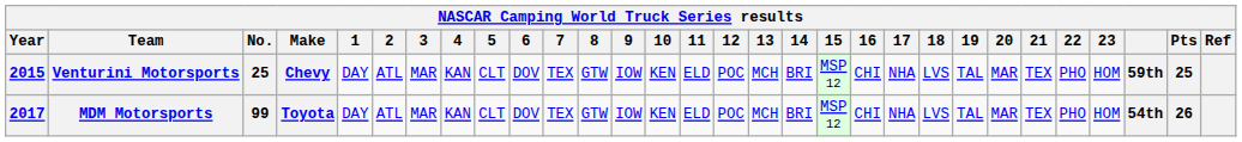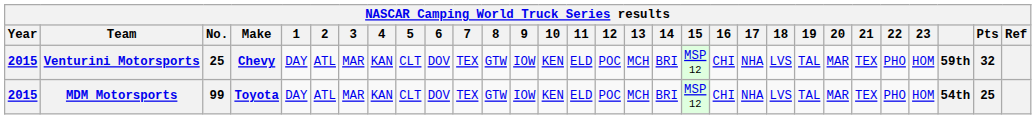 <table class="wikitable" style="text-align:center; font-size:75%">
 <tr>
 <th colspan=45><a href='#'>NASCAR Camping World Truck Series</a> results</th>
 </tr>
 <tr>
 <th>Year</th>
 <th>Team</th>
 <th>No.</th>
 <th>Make</th>
 <th>1</th>
 <th>2</th>
 <th>3</th>
 <th>4</th>
 <th>5</th>
 <th>6</th>
 <th>7</th>
 <th>8</th>
 <th>9</th>
 <th>10</th>
 <th>11</th>
 <th>12</th>
 <th>13</th>
 <th>14</th>
 <th>15</th>
 <th>16</th>
 <th>17</th>
 <th>18</th>
 <th>19</th>
 <th>20</th>
 <th>21</th>
 <th>22</th>
 <th>23</th>
 <th></th>
 <th>Pts</th>
 <th>Ref</th>
 </tr>
 <tr>
 <th><a href='#'>2015</a></th>
 <th><a href='#'>Venturini Motorsports</a></th>
 <th>25</th>
 <th><a href='#'>Chevy</a></th>
 <td><a href='#'>DAY</a></td>
 <td><a href='#'>ATL</a></td>
 <td><a href='#'>MAR</a></td>
 <td><a href='#'>KAN</a></td>
 <td><a href='#'>CLT</a></td>
 <td><a href='#'>DOV</a></td>
 <td><a href='#'>TEX</a></td>
 <td><a href='#'>GTW</a></td>
 <td><a href='#'>IOW</a></td>
 <td><a href='#'>KEN</a></td>
 <td><a href='#'>ELD</a></td>
 <td><a href='#'>POC</a></td>
 <td><a href='#'>MCH</a></td>
 <td><a href='#'>BRI</a></td>
 <td style="background:#DFFFDF;"><a href='#'>MSP</a><br><small>12</small></td>
 <td><a href='#'>CHI</a></td>
 <td><a href='#'>NHA</a></td>
 <td><a href='#'>LVS</a></td>
 <td><a href='#'>TAL</a></td>
 <td><a href='#'>MAR</a></td>
 <td><a href='#'>TEX</a></td>
 <td><a href='#'>PHO</a></td>
 <td><a href='#'>HOM</a></td>
 <th>59th</th>
-<th>25</th>
+<th>32</th>
 <th></th>
 </tr>
 <tr>
-<th><a href='#'>2017</a></th>
+<th><a href='#'>2015</a></th>
 <th><a href='#'>MDM Motorsports</a></th>
 <th>99</th>
 <th><a href='#'>Toyota</a></th>
 <td><a href='#'>DAY</a></td>
 <td><a href='#'>ATL</a></td>
 <td><a href='#'>MAR</a></td>
 <td><a href='#'>KAN</a></td>
 <td><a href='#'>CLT</a></td>
 <td><a href='#'>DOV</a></td>
 <td><a href='#'>TEX</a></td>
 <td><a href='#'>GTW</a></td>
 <td><a href='#'>IOW</a></td>
 <td><a href='#'>KEN</a></td>
 <td><a href='#'>ELD</a></td>
 <td><a href='#'>POC</a></td>
 <td><a href='#'>MCH</a></td>
 <td><a href='#'>BRI</a></td>
 <td style="background:#DFFFDF;"><a href='#'>MSP</a><br><small>12</small></td>
 <td><a href='#'>CHI</a></td>
 <td><a href='#'>NHA</a></td>
 <td><a href='#'>LVS</a></td>
 <td><a href='#'>TAL</a></td>
 <td><a href='#'>MAR</a></td>
 <td><a href='#'>TEX</a></td>
 <td><a href='#'>PHO</a></td>
 <td><a href='#'>HOM</a></td>
 <th>54th</th>
-<th>26</th>
+<th>25</th>
 <th></th>
 </tr>
 </table>
